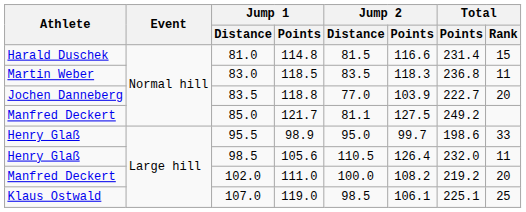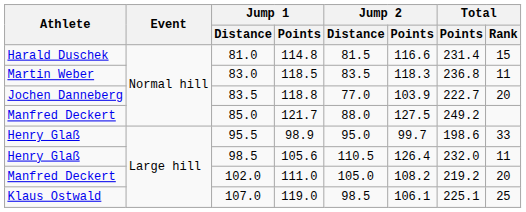 <table class="wikitable" style="font-size:90%">
 <tr>
 <th rowspan="2">Athlete</th>
 <th rowspan="2">Event</th>
 <th colspan="2">Jump 1</th>
 <th colspan="2">Jump 2</th>
 <th colspan="2">Total</th>
 </tr>
 <tr>
 <th>Distance</th>
 <th>Points</th>
 <th>Distance</th>
 <th>Points</th>
 <th>Points</th>
 <th>Rank</th>
 </tr>
 <tr>
 <td><a href='#'>Harald Duschek</a></td>
 <td rowspan="4">Normal hill</td>
 <td style="text-align:center;">81.0</td>
 <td style="text-align:center;">114.8</td>
 <td style="text-align:center;">81.5</td>
 <td style="text-align:center;">116.6</td>
 <td style="text-align:center;">231.4</td>
 <td style="text-align:center;">15</td>
 </tr>
 <tr>
 <td><a href='#'>Martin Weber</a></td>
 <td style="text-align:center;">83.0</td>
 <td style="text-align:center;">118.5</td>
 <td style="text-align:center;">83.5</td>
 <td style="text-align:center;">118.3</td>
 <td style="text-align:center;">236.8</td>
 <td style="text-align:center;">11</td>
 </tr>
 <tr>
 <td><a href='#'>Jochen Danneberg</a></td>
 <td style="text-align:center;">83.5</td>
 <td style="text-align:center;">118.8</td>
 <td style="text-align:center;">77.0</td>
 <td style="text-align:center;">103.9</td>
 <td style="text-align:center;">222.7</td>
 <td style="text-align:center;">20</td>
 </tr>
 <tr>
 <td><a href='#'>Manfred Deckert</a></td>
 <td style="text-align:center;">85.0</td>
 <td style="text-align:center;">121.7</td>
-<td style="text-align:center;">81.1</td>
+<td style="text-align:center;">88.0</td>
 <td style="text-align:center;">127.5</td>
 <td style="text-align:center;">249.2</td>
 <td style="text-align:center;"></td>
 </tr>
 <tr>
 <td><a href='#'>Henry Glaß</a></td>
 <td rowspan="4">Large hill</td>
 <td style="text-align:center;">95.5</td>
 <td style="text-align:center;">98.9</td>
 <td style="text-align:center;">95.0</td>
 <td style="text-align:center;">99.7</td>
 <td style="text-align:center;">198.6</td>
 <td style="text-align:center;">33</td>
 </tr>
 <tr>
 <td><a href='#'>Henry Glaß</a></td>
 <td style="text-align:center;">98.5</td>
 <td style="text-align:center;">105.6</td>
 <td style="text-align:center;">110.5</td>
 <td style="text-align:center;">126.4</td>
 <td style="text-align:center;">232.0</td>
 <td style="text-align:center;">11</td>
 </tr>
 <tr>
 <td><a href='#'>Manfred Deckert</a></td>
 <td style="text-align:center;">102.0</td>
 <td style="text-align:center;">111.0</td>
-<td style="text-align:center;">100.0</td>
+<td style="text-align:center;">105.0</td>
 <td style="text-align:center;">108.2</td>
 <td style="text-align:center;">219.2</td>
 <td style="text-align:center;">20</td>
 </tr>
 <tr>
 <td><a href='#'>Klaus Ostwald</a></td>
 <td style="text-align:center;">107.0</td>
 <td style="text-align:center;">119.0</td>
 <td style="text-align:center;">98.5</td>
 <td style="text-align:center;">106.1</td>
 <td style="text-align:center;">225.1</td>
 <td style="text-align:center;">25</td>
 </tr>
 </table>
